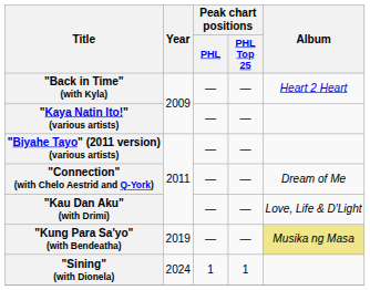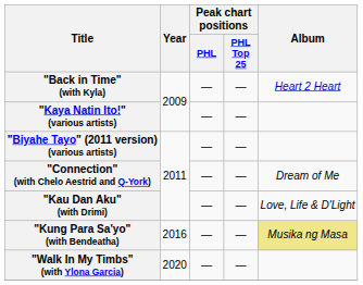 <table class="wikitable plainrowheaders" style="text-align:center;">
 <tr>
 <th scope="col" rowspan="2">Title</th>
 <th scope="col" rowspan="2">Year</th>
 <th colspan="2" scope="col">Peak chart positions</th>
 <th rowspan="2" scope="col">Album</th>
 </tr>
 <tr>
 <th scope="col" style="font-size:90%; width:3em"><a href='#'>PHL</a><br></th>
 <th scope="col" style="font-size:90%; width:3em"><a href='#'>PHL<br>Top 25</a><br></th>
 </tr>
 <tr>
 <th scope="row">"Back in Time"<br><small>(with Kyla)</small></th>
 <td rowspan="2">2009</td>
 <td>—</td>
 <td>—</td>
 <td align="center"><em><a href='#'>Heart 2 Heart</a></em></td>
 </tr>
 <tr>
 <th scope="row">"<a href='#'>Kaya Natin Ito!</a>"<br><small>(various artists)</small></th>
 <td>—</td>
 <td>—</td>
 <td></td>
 </tr>
 <tr>
 <th scope="row">"<a href='#'>Biyahe Tayo</a>" (2011 version)<br><small>(various artists)</small></th>
 <td rowspan="3">2011</td>
 <td>—</td>
 <td>—</td>
 <td></td>
 </tr>
 <tr>
 <th scope="row">"Connection"<br><small>(with Chelo Aestrid and <a href='#'>Q-York</a>)</small></th>
 <td>—</td>
 <td>—</td>
 <td align="center"><em>Dream of Me</em></td>
 </tr>
 <tr>
 <th scope="row">"Kau Dan Aku"<br><small>(with Drimi)</small></th>
 <td>—</td>
 <td>—</td>
 <td align="center"><em>Love, Life & D'Light</em></td>
 </tr>
 <tr>
 <th scope="row">"Kung Para Sa'yo"<br><small>(with Bendeatha)</small></th>
-<td>2019</td>
+<td>2016</td>
 <td>—</td>
 <td>—</td>
 <td align="center" style="background: khaki;"><em>Musika ng Masa</em></td>
 </tr>
 <tr>
-<th scope="row">"Sining"<br><small>(with Dionela)</small></th>
-<td>2024</td>
-<td>1</td>
-<td>1</td>
+<th scope="row">"Walk In My Timbs"<br><small>(with <a href='#'>Ylona Garcia</a>)</small></th>
+<td>2020</td>
+<td>—</td>
+<td>—</td>
 <td></td>
 </tr>
 <tr>
 </tr>
 </table>
